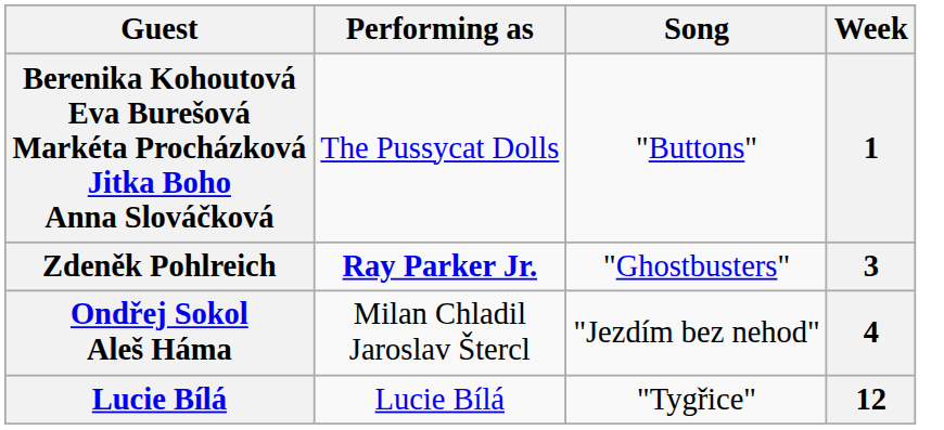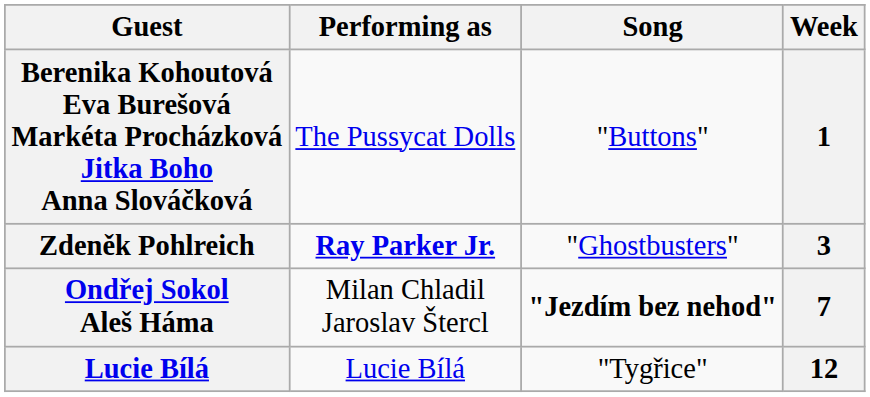 <table class="wikitable"; style=text-align:center>
 <tr>
 <th>Guest</th>
 <th>Performing as</th>
 <th>Song</th>
 <th>Week</th>
 </tr>
 <tr>
 <th>Berenika Kohoutová<br>Eva Burešová<br>Markéta Procházková<br><a href='#'>Jitka Boho</a><br>Anna Slováčková</th>
 <td><a href='#'>The Pussycat Dolls</a></td>
 <td>"<a href='#'>Buttons</a>"</td>
 <th>1</th>
 </tr>
 <tr>
 <th>Zdeněk Pohlreich</th>
 <td><strong><a href='#'>Ray Parker Jr.</a></strong></td>
 <td>"<a href='#'>Ghostbusters</a>"</td>
 <th>3</th>
 </tr>
 <tr>
 <th><a href='#'>Ondřej Sokol</a><br>Aleš Háma</th>
 <td>Milan Chladil<br>Jaroslav Štercl</td>
-<td>"Jezdím bez nehod"</td>
-<th>4</th>
+<td><strong>"Jezdím bez nehod"</strong></td>
+<th>7</th>
 </tr>
 <tr>
 <th><a href='#'>Lucie Bílá</a></th>
 <td><a href='#'>Lucie Bílá</a></td>
 <td>"Tygřice"</td>
 <th>12</th>
 </tr>
 </table>
